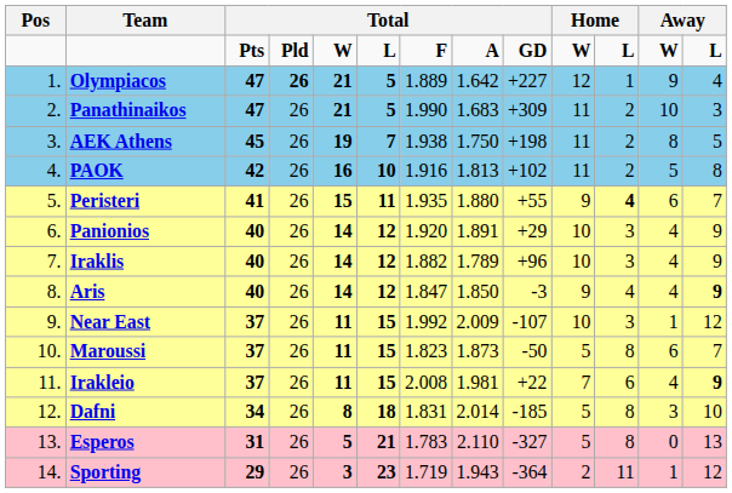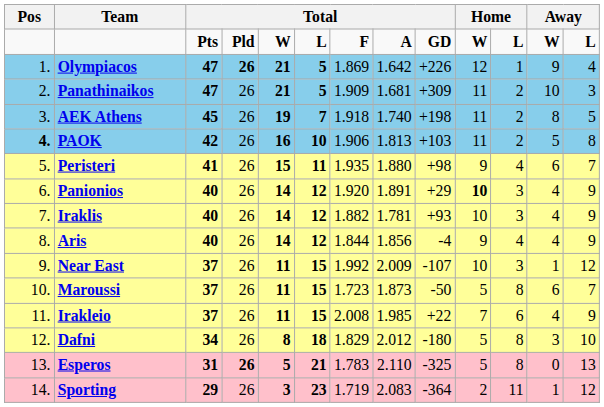 <table class="wikitable" style="text-align: right;">
 <tr>
 <th width="44">Pos</th>
 <th width="128">Team</th>
 <th colspan=7>Total</th>
 <th colspan=2>Home</th>
 <th colspan=2>Away</th>
 </tr>
 <tr>
 <td></td>
 <td></td>
 <td width="30"><strong>Pts</strong></td>
 <td width="30"><strong>Pld</strong></td>
 <td width="30"><strong>W</strong></td>
 <td width="30"><strong>L</strong></td>
 <td width="30"><strong>F</strong></td>
 <td width="30"><strong>A</strong></td>
 <td width="30"><strong>GD</strong></td>
 <td width="30"><strong>W</strong></td>
 <td width="30"><strong>L</strong></td>
 <td width="30"><strong>W</strong></td>
 <td width="30"><strong>L</strong></td>
 </tr>
 <tr bgcolor="87ceeb">
 <td>1.</td>
 <td align="left"><strong><a href='#'>Olympiacos</a></strong></td>
 <td><strong>47</strong></td>
 <td><strong>26</strong></td>
 <td><strong>21</strong></td>
 <td><strong>5</strong></td>
-<td>1.889</td>
+<td>1.869</td>
 <td>1.642</td>
-<td>+227</td>
+<td>+226</td>
 <td>12</td>
 <td>1</td>
 <td>9</td>
 <td>4</td>
 </tr>
 <tr bgcolor="87ceeb">
 <td>2.</td>
 <td align="left"><strong><a href='#'>Panathinaikos</a></strong></td>
 <td><strong>47</strong></td>
 <td>26</td>
 <td><strong>21</strong></td>
 <td><strong>5</strong></td>
-<td>1.990</td>
-<td>1.683</td>
+<td>1.909</td>
+<td>1.681</td>
 <td>+309</td>
 <td>11</td>
 <td>2</td>
 <td>10</td>
 <td>3</td>
 </tr>
 <tr bgcolor="87ceeb">
 <td>3.</td>
 <td align="left"><strong><a href='#'>AEK Athens</a></strong></td>
 <td><strong>45</strong></td>
 <td>26</td>
 <td><strong>19</strong></td>
 <td><strong>7</strong></td>
-<td>1.938</td>
-<td>1.750</td>
+<td>1.918</td>
+<td>1.740</td>
 <td>+198</td>
 <td>11</td>
 <td>2</td>
 <td>8</td>
 <td>5</td>
 </tr>
 <tr bgcolor="87ceeb">
-<td>4.</td>
+<td><strong>4.</strong></td>
 <td align="left"><strong><a href='#'>PAOK</a> </strong></td>
 <td><strong>42</strong></td>
 <td>26</td>
 <td><strong>16</strong></td>
 <td><strong>10</strong></td>
-<td>1.916</td>
+<td>1.906</td>
 <td>1.813</td>
-<td>+102</td>
+<td>+103</td>
 <td>11</td>
 <td>2</td>
 <td>5</td>
 <td>8</td>
 </tr>
 <tr bgcolor="FFFF99">
 <td>5.</td>
 <td align="left"><strong><a href='#'>Peristeri</a></strong></td>
 <td><strong>41</strong></td>
 <td>26</td>
 <td><strong>15</strong></td>
 <td><strong>11</strong></td>
 <td>1.935</td>
 <td>1.880</td>
-<td>+55</td>
+<td>+98</td>
 <td>9</td>
-<td><strong>4</strong></td>
+<td>4</td>
 <td>6</td>
 <td>7</td>
 </tr>
 <tr bgcolor="FFFF99">
 <td>6.</td>
 <td align="left"><strong><a href='#'>Panionios</a></strong></td>
 <td><strong>40</strong></td>
 <td>26</td>
 <td><strong>14</strong></td>
 <td><strong>12</strong></td>
 <td>1.920</td>
 <td>1.891</td>
 <td>+29</td>
-<td>10</td>
+<td><strong>10</strong></td>
 <td>3</td>
 <td>4</td>
 <td>9</td>
 </tr>
 <tr bgcolor="FFFF99">
 <td>7.</td>
 <td align="left"><strong><a href='#'>Iraklis</a></strong></td>
 <td><strong>40</strong></td>
 <td>26</td>
 <td><strong>14</strong></td>
 <td><strong>12</strong></td>
 <td>1.882</td>
-<td>1.789</td>
-<td>+96</td>
+<td>1.781</td>
+<td>+93</td>
 <td>10</td>
 <td>3</td>
 <td>4</td>
 <td>9</td>
 </tr>
 <tr bgcolor="FFFF99">
 <td>8.</td>
 <td align="left"><strong><a href='#'>Aris</a></strong></td>
 <td><strong>40</strong></td>
 <td>26</td>
 <td><strong>14</strong></td>
 <td><strong>12</strong></td>
-<td>1.847</td>
-<td>1.850</td>
-<td>-3</td>
+<td>1.844</td>
+<td>1.856</td>
+<td>-4</td>
 <td>9</td>
 <td>4</td>
 <td>4</td>
-<td><strong>9</strong></td>
+<td>9</td>
 </tr>
 <tr bgcolor="FFFF99">
 <td>9.</td>
 <td align="left"><strong><a href='#'>Near East</a></strong></td>
 <td><strong>37</strong></td>
 <td>26</td>
 <td><strong>11</strong></td>
 <td><strong>15</strong></td>
 <td>1.992</td>
 <td>2.009</td>
 <td>-107</td>
 <td>10</td>
 <td>3</td>
 <td>1</td>
 <td>12</td>
 </tr>
 <tr bgcolor="FFFF99">
 <td>10.</td>
 <td align="left"><strong><a href='#'>Maroussi</a></strong></td>
 <td><strong>37</strong></td>
 <td>26</td>
 <td><strong>11</strong></td>
 <td><strong>15</strong></td>
-<td>1.823</td>
+<td>1.723</td>
 <td>1.873</td>
 <td>-50</td>
 <td>5</td>
 <td>8</td>
 <td>6</td>
 <td>7</td>
 </tr>
 <tr bgcolor="FFFF99">
 <td>11.</td>
 <td align="left"><strong><a href='#'>Irakleio</a></strong></td>
 <td><strong>37</strong></td>
 <td>26</td>
 <td><strong>11</strong></td>
 <td><strong>15</strong></td>
 <td>2.008</td>
-<td>1.981</td>
+<td>1.985</td>
 <td>+22</td>
 <td>7</td>
 <td>6</td>
 <td>4</td>
-<td><strong>9</strong></td>
+<td>9</td>
 </tr>
 <tr bgcolor="FFFF99">
 <td>12.</td>
 <td align="left"><strong><a href='#'>Dafni</a></strong></td>
 <td><strong>34</strong></td>
 <td>26</td>
 <td><strong>8</strong></td>
 <td><strong>18</strong></td>
-<td>1.831</td>
-<td>2.014</td>
-<td>-185</td>
+<td>1.829</td>
+<td>2.012</td>
+<td>-180</td>
 <td>5</td>
 <td>8</td>
 <td>3</td>
 <td>10</td>
 </tr>
 <tr bgcolor="ffc0cb">
 <td>13.</td>
 <td align="left"><strong><a href='#'>Esperos</a></strong></td>
 <td><strong>31</strong></td>
-<td>26</td>
+<td><strong>26</strong></td>
 <td><strong>5</strong></td>
 <td><strong>21</strong></td>
 <td>1.783</td>
 <td>2.110</td>
-<td>-327</td>
+<td>-325</td>
 <td>5</td>
 <td>8</td>
 <td>0</td>
 <td>13</td>
 </tr>
 <tr bgcolor="ffc0cb">
 <td>14.</td>
 <td align="left"><strong><a href='#'>Sporting</a></strong></td>
 <td><strong>29</strong></td>
 <td>26</td>
 <td><strong>3</strong></td>
 <td><strong>23</strong></td>
 <td>1.719</td>
-<td>1.943</td>
+<td>2.083</td>
 <td>-364</td>
 <td>2</td>
 <td>11</td>
 <td>1</td>
 <td>12</td>
 </tr>
 </table>
